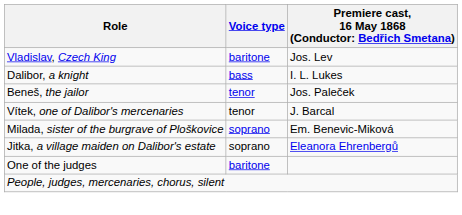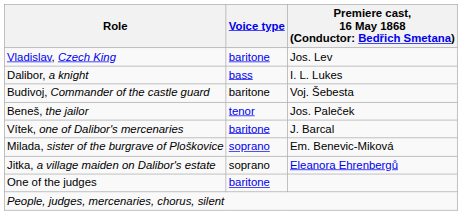 <table class="wikitable">
 <tr>
 <th>Role</th>
 <th><a href='#'>Voice type</a></th>
 <th>Premiere cast,<br>16 May 1868<br>(Conductor: <a href='#'>Bedřich Smetana</a>)</th>
 </tr>
 <tr>
 <td><a href='#'>Vladislav</a>, <em><a href='#'>Czech King</a></em></td>
 <td><a href='#'>baritone</a></td>
 <td>Jos. Lev</td>
 </tr>
 <tr>
 <td>Dalibor, <em>a knight</em></td>
 <td><a href='#'>bass</a></td>
 <td>I. L. Lukes</td>
 </tr>
 <tr>
+<td>Budivoj, <em>Commander of the castle guard</em></td>
+<td>baritone</td>
+<td>Voj. Šebesta</td>
+</tr>
+<tr>
 <td>Beneš, <em>the jailor</em></td>
 <td><a href='#'>tenor</a></td>
 <td>Jos. Paleček</td>
 </tr>
 <tr>
 <td>Vítek, <em>one of Dalibor's mercenaries</em></td>
-<td>tenor</td>
+<td><a href='#'>baritone</a></td>
 <td>J. Barcal</td>
 </tr>
 <tr>
 <td>Milada, <em>sister of the burgrave of Ploškovice</em></td>
 <td><a href='#'>soprano</a></td>
 <td>Em. Benevic-Miková</td>
 </tr>
 <tr>
 <td>Jitka, <em>a village maiden on Dalibor's estate</em></td>
 <td>soprano</td>
 <td><a href='#'>Eleanora Ehrenbergů</a></td>
 </tr>
 <tr>
 <td>One of the judges</td>
 <td><a href='#'>baritone</a></td>
 <td></td>
 </tr>
 <tr>
 <td colspan="3"><em>People, judges, mercenaries, chorus, silent</em></td>
 </tr>
 </table>
